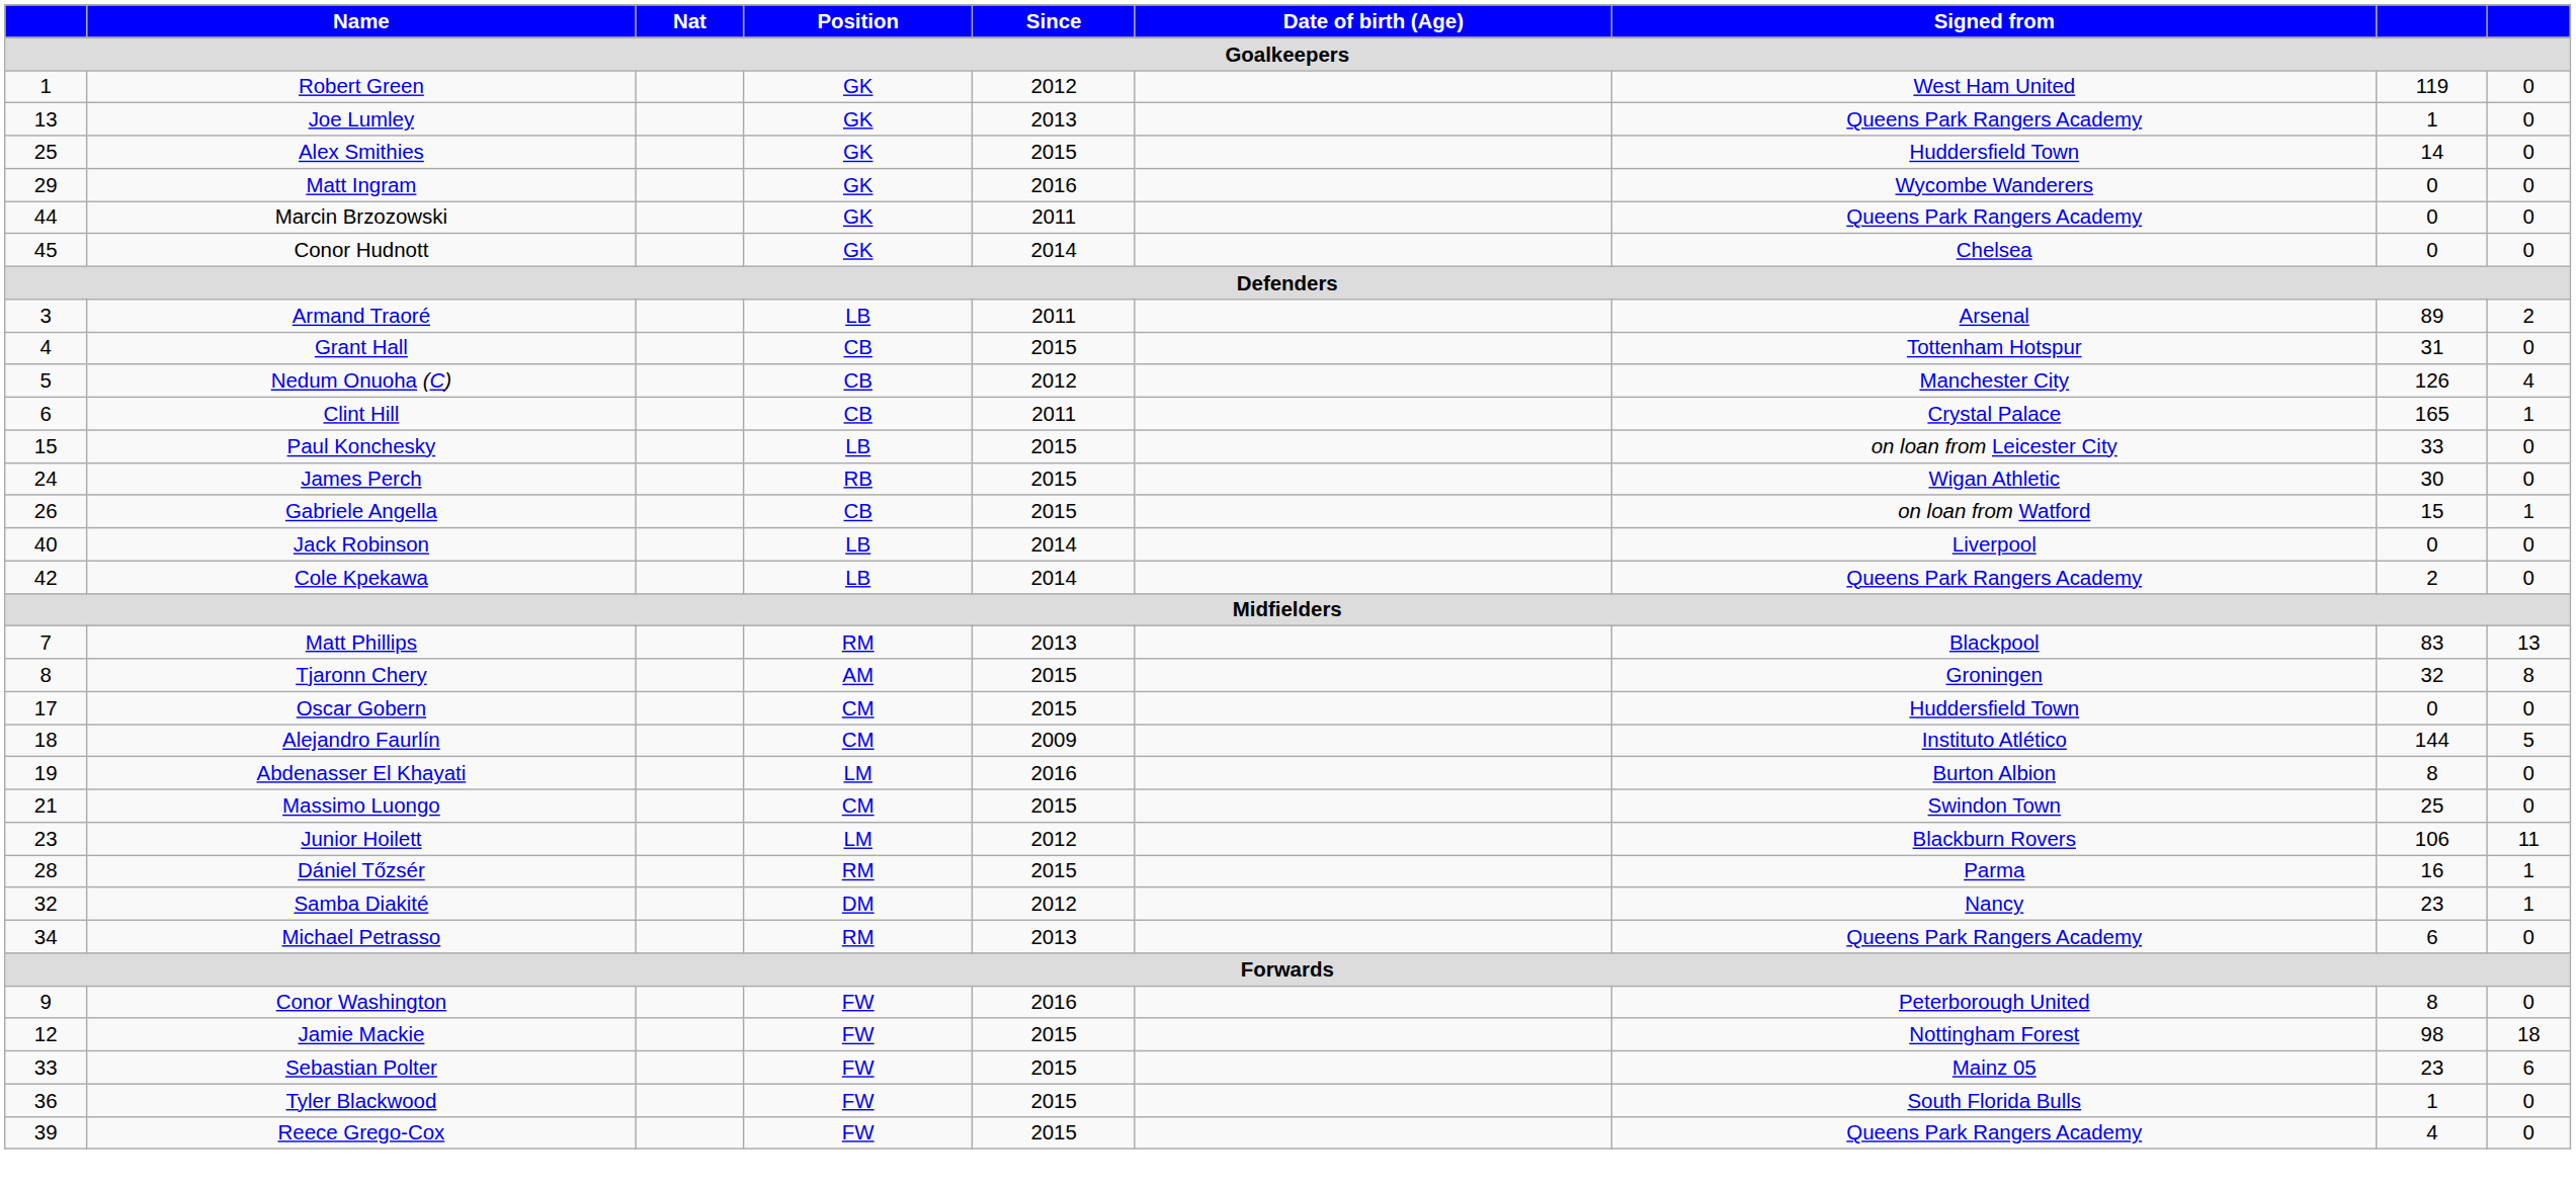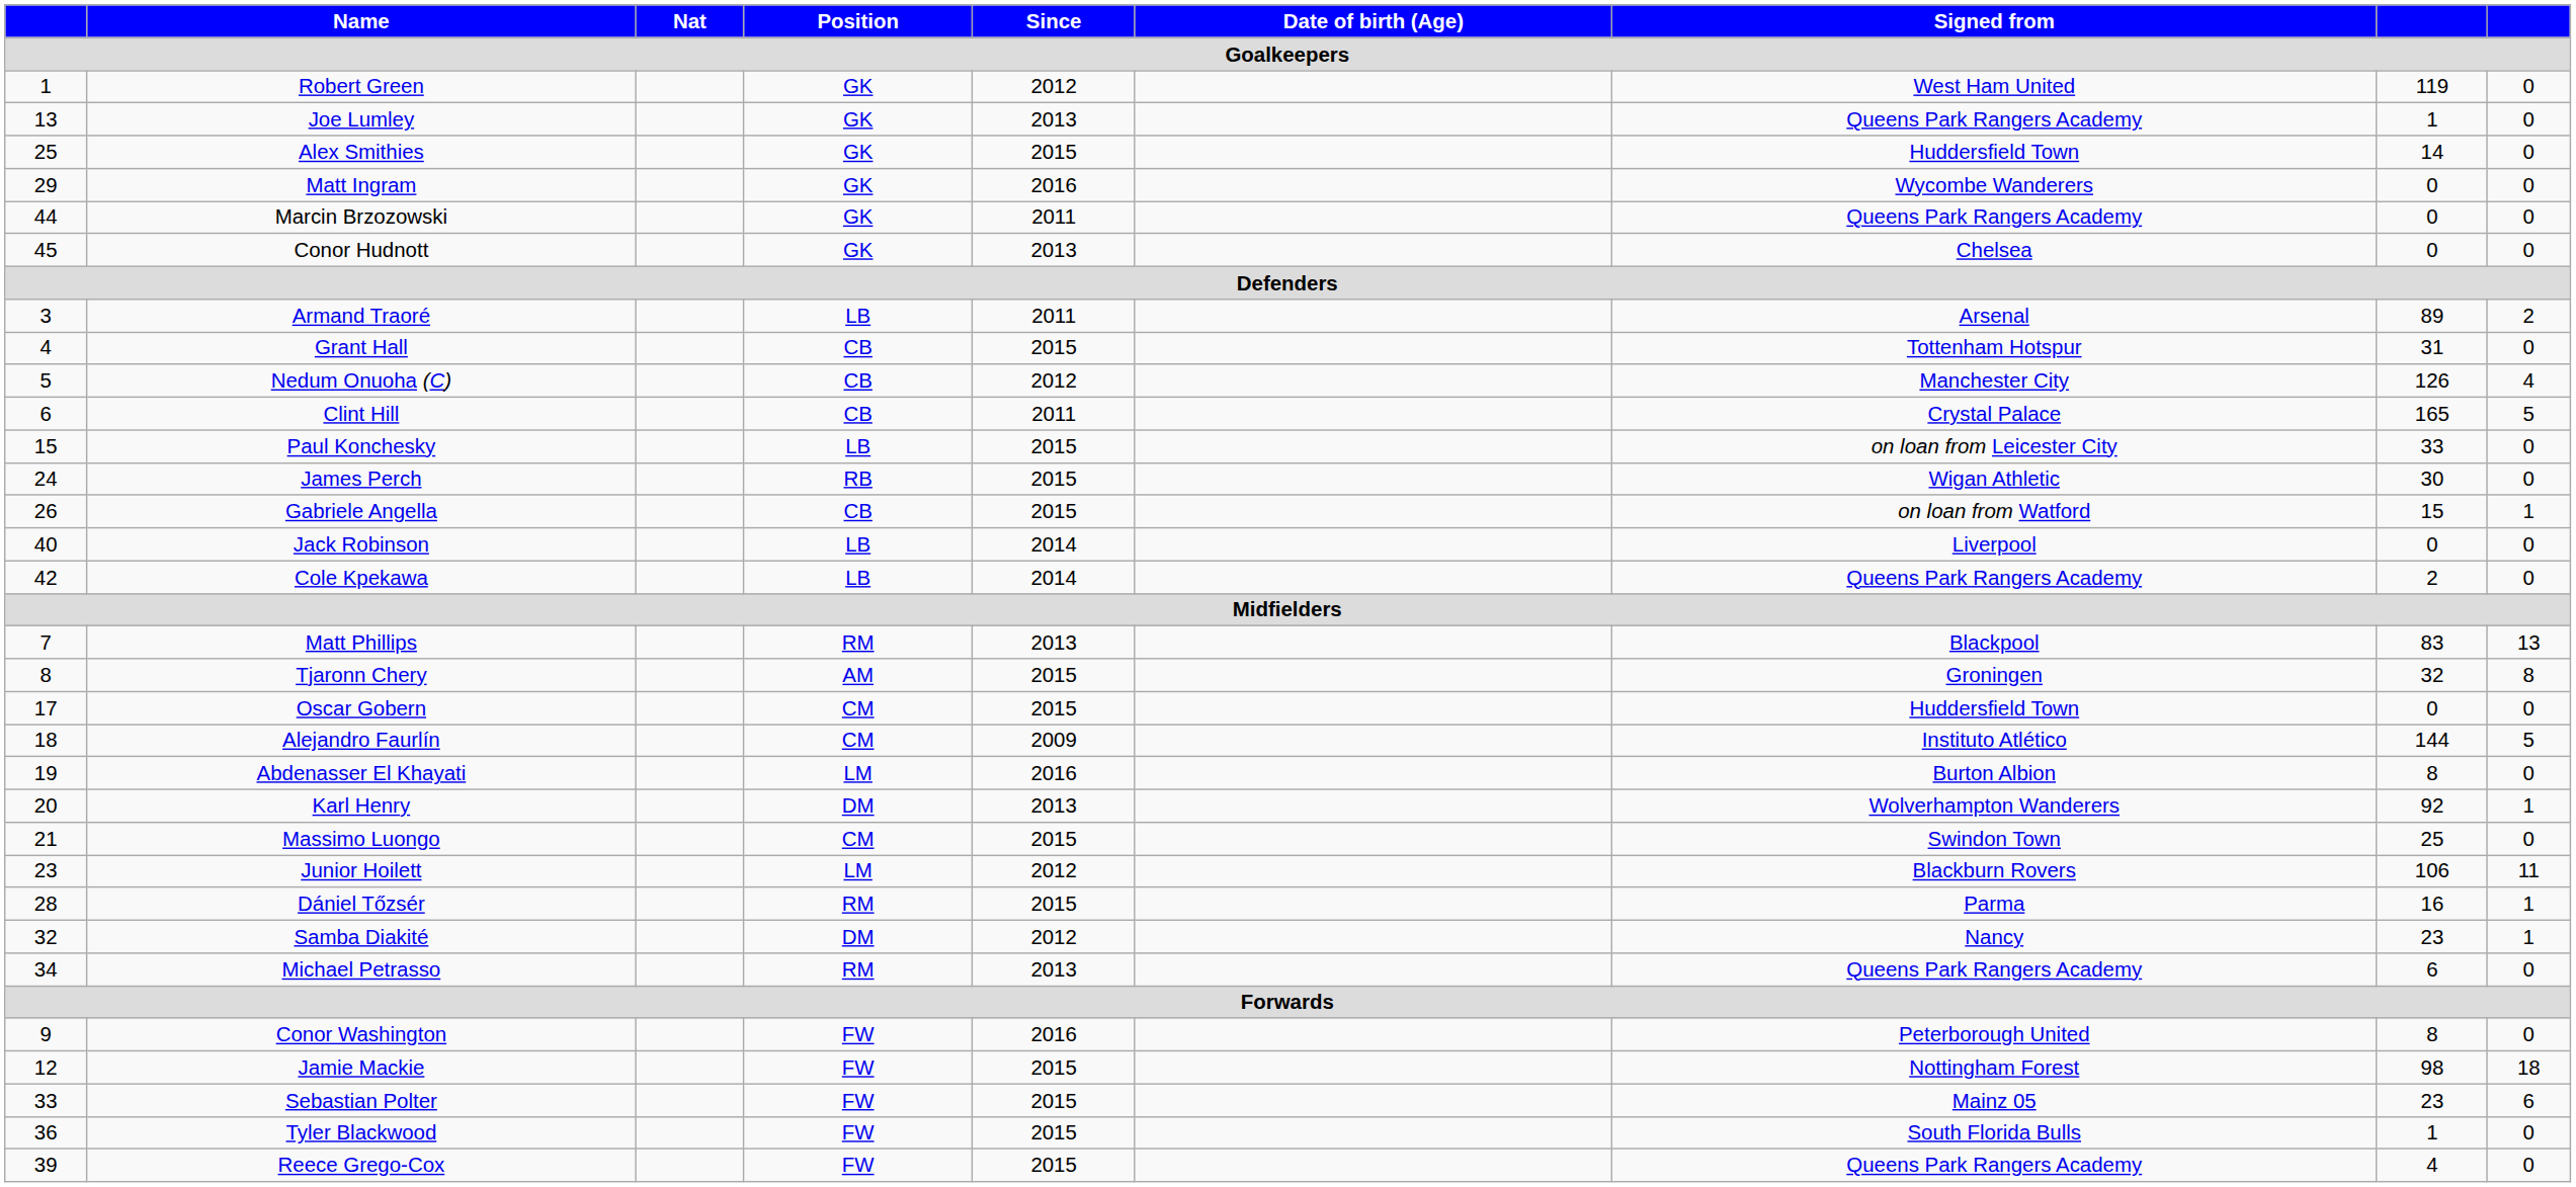 <table class="wikitable" style="text-align:center; font-size:90%; width:90%;">
 <tr>
 <th style="background:#0000FF; color:white; text-align:center;"></th>
 <th style="background:#0000FF; color:white; text-align:center;">Name</th>
 <th style="background:#0000FF; color:white; text-align:center;">Nat</th>
 <th style="background:#0000FF; color:white; text-align:center;">Position</th>
 <th style="background:#0000FF; color:white; text-align:center;">Since</th>
 <th style="background:#0000FF; color:white; text-align:center;">Date of birth (Age)</th>
 <th style="background:#0000FF; color:white; text-align:center;">Signed from</th>
 <th style="background:#0000FF; color:white; text-align:center;"></th>
 <th style="background:#0000FF; color:white; text-align:center;"></th>
 </tr>
 <tr>
 <th colspan="9" style="background:#dcdcdc; text-align:center;">Goalkeepers</th>
 </tr>
 <tr>
 <td>1</td>
 <td><a href='#'>Robert Green</a></td>
 <td></td>
 <td><a href='#'>GK</a></td>
 <td>2012</td>
 <td></td>
 <td> <a href='#'>West Ham United</a></td>
 <td>119</td>
 <td>0</td>
 </tr>
 <tr>
 <td>13</td>
 <td><a href='#'>Joe Lumley</a></td>
 <td></td>
 <td><a href='#'>GK</a></td>
 <td>2013</td>
 <td></td>
 <td> <a href='#'>Queens Park Rangers Academy</a></td>
 <td>1</td>
 <td>0</td>
 </tr>
 <tr>
 <td>25</td>
 <td><a href='#'>Alex Smithies</a></td>
 <td></td>
 <td><a href='#'>GK</a></td>
 <td>2015</td>
 <td></td>
 <td> <a href='#'>Huddersfield Town</a></td>
 <td>14</td>
 <td>0</td>
 </tr>
 <tr>
 <td>29</td>
 <td><a href='#'>Matt Ingram</a></td>
 <td></td>
 <td><a href='#'>GK</a></td>
 <td>2016</td>
 <td></td>
 <td> <a href='#'>Wycombe Wanderers</a></td>
 <td>0</td>
 <td>0</td>
 </tr>
 <tr>
 <td>44</td>
 <td>Marcin Brzozowski</td>
 <td></td>
 <td><a href='#'>GK</a></td>
 <td>2011</td>
 <td></td>
 <td> <a href='#'>Queens Park Rangers Academy</a></td>
 <td>0</td>
 <td>0</td>
 </tr>
 <tr>
 <td>45</td>
 <td>Conor Hudnott</td>
 <td></td>
 <td><a href='#'>GK</a></td>
-<td>2014</td>
+<td>2013</td>
 <td></td>
 <td> <a href='#'>Chelsea</a></td>
 <td>0</td>
 <td>0</td>
 </tr>
 <tr>
 <th colspan="9" style="background:#dcdcdc; text-align:center;">Defenders</th>
 </tr>
 <tr>
 <td>3</td>
 <td><a href='#'>Armand Traoré</a></td>
 <td></td>
 <td><a href='#'>LB</a></td>
 <td>2011</td>
 <td></td>
 <td> <a href='#'>Arsenal</a></td>
 <td>89</td>
 <td>2</td>
 </tr>
 <tr>
 <td>4</td>
 <td><a href='#'>Grant Hall</a></td>
 <td></td>
 <td><a href='#'>CB</a></td>
 <td>2015</td>
 <td></td>
 <td> <a href='#'>Tottenham Hotspur</a></td>
 <td>31</td>
 <td>0</td>
 </tr>
 <tr>
 <td>5</td>
 <td><a href='#'>Nedum Onuoha</a> <em>(<a href='#'>C</a>)</em></td>
 <td></td>
 <td><a href='#'>CB</a></td>
 <td>2012</td>
 <td></td>
 <td> <a href='#'>Manchester City</a></td>
 <td>126</td>
 <td>4</td>
 </tr>
 <tr>
 <td>6</td>
 <td><a href='#'>Clint Hill</a></td>
 <td></td>
 <td><a href='#'>CB</a></td>
 <td>2011</td>
 <td></td>
 <td> <a href='#'>Crystal Palace</a></td>
 <td>165</td>
-<td>1</td>
+<td>5</td>
 </tr>
 <tr>
 <td>15</td>
 <td><a href='#'>Paul Konchesky</a></td>
 <td></td>
 <td><a href='#'>LB</a></td>
 <td>2015</td>
 <td></td>
 <td><em>on loan from</em>  <a href='#'>Leicester City</a></td>
 <td>33</td>
 <td>0</td>
 </tr>
 <tr>
 <td>24</td>
 <td><a href='#'>James Perch</a></td>
 <td></td>
 <td><a href='#'>RB</a></td>
 <td>2015</td>
 <td></td>
 <td> <a href='#'>Wigan Athletic</a></td>
 <td>30</td>
 <td>0</td>
 </tr>
 <tr>
 <td>26</td>
 <td><a href='#'>Gabriele Angella</a></td>
 <td></td>
 <td><a href='#'>CB</a></td>
 <td>2015</td>
 <td></td>
 <td><em>on loan from</em>  <a href='#'>Watford</a></td>
 <td>15</td>
 <td>1</td>
 </tr>
 <tr>
 <td>40</td>
 <td><a href='#'>Jack Robinson</a></td>
 <td></td>
 <td><a href='#'>LB</a></td>
 <td>2014</td>
 <td></td>
 <td> <a href='#'>Liverpool</a></td>
 <td>0</td>
 <td>0</td>
 </tr>
 <tr>
 <td>42</td>
 <td><a href='#'>Cole Kpekawa</a></td>
 <td></td>
 <td><a href='#'>LB</a></td>
 <td>2014</td>
 <td></td>
 <td> <a href='#'>Queens Park Rangers Academy</a></td>
 <td>2</td>
 <td>0</td>
 </tr>
 <tr>
 <th colspan="9" style="background:#dcdcdc; text-align:center;">Midfielders</th>
 </tr>
 <tr>
 <td>7</td>
 <td><a href='#'>Matt Phillips</a></td>
 <td></td>
 <td><a href='#'>RM</a></td>
 <td>2013</td>
 <td></td>
 <td> <a href='#'>Blackpool</a></td>
 <td>83</td>
 <td>13</td>
 </tr>
 <tr>
 <td>8</td>
 <td><a href='#'>Tjaronn Chery</a></td>
 <td></td>
 <td><a href='#'>AM</a></td>
 <td>2015</td>
 <td></td>
 <td> <a href='#'>Groningen</a></td>
 <td>32</td>
 <td>8</td>
 </tr>
 <tr>
 <td>17</td>
 <td><a href='#'>Oscar Gobern</a></td>
 <td></td>
 <td><a href='#'>CM</a></td>
 <td>2015</td>
 <td></td>
 <td> <a href='#'>Huddersfield Town</a></td>
 <td>0</td>
 <td>0</td>
 </tr>
 <tr>
 <td>18</td>
 <td><a href='#'>Alejandro Faurlín</a></td>
 <td></td>
 <td><a href='#'>CM</a></td>
 <td>2009</td>
 <td></td>
 <td> <a href='#'>Instituto Atlético</a></td>
 <td>144</td>
 <td>5</td>
 </tr>
 <tr>
 <td>19</td>
 <td><a href='#'>Abdenasser El Khayati</a></td>
 <td></td>
 <td><a href='#'>LM</a></td>
 <td>2016</td>
 <td></td>
 <td> <a href='#'>Burton Albion</a></td>
 <td>8</td>
 <td>0</td>
 </tr>
 <tr>
+<td>20</td>
+<td><a href='#'>Karl Henry</a></td>
+<td></td>
+<td><a href='#'>DM</a></td>
+<td>2013</td>
+<td></td>
+<td> <a href='#'>Wolverhampton Wanderers</a></td>
+<td>92</td>
+<td>1</td>
+</tr>
+<tr>
 <td>21</td>
 <td><a href='#'>Massimo Luongo</a></td>
 <td></td>
 <td><a href='#'>CM</a></td>
 <td>2015</td>
 <td></td>
 <td> <a href='#'>Swindon Town</a></td>
 <td>25</td>
 <td>0</td>
 </tr>
 <tr>
 <td>23</td>
 <td><a href='#'>Junior Hoilett</a></td>
 <td></td>
 <td><a href='#'>LM</a></td>
 <td>2012</td>
 <td></td>
 <td> <a href='#'>Blackburn Rovers</a></td>
 <td>106</td>
 <td>11</td>
 </tr>
 <tr>
 <td>28</td>
 <td><a href='#'>Dániel Tőzsér</a></td>
 <td></td>
 <td><a href='#'>RM</a></td>
 <td>2015</td>
 <td></td>
 <td> <a href='#'>Parma</a></td>
 <td>16</td>
 <td>1</td>
 </tr>
 <tr>
 <td>32</td>
 <td><a href='#'>Samba Diakité</a></td>
 <td></td>
 <td><a href='#'>DM</a></td>
 <td>2012</td>
 <td></td>
 <td> <a href='#'>Nancy</a></td>
 <td>23</td>
 <td>1</td>
 </tr>
 <tr>
 <td>34</td>
 <td><a href='#'>Michael Petrasso</a></td>
 <td></td>
 <td><a href='#'>RM</a></td>
 <td>2013</td>
 <td></td>
 <td> <a href='#'>Queens Park Rangers Academy</a></td>
 <td>6</td>
 <td>0</td>
 </tr>
 <tr>
 <th colspan="9" style="background:#dcdcdc; text-align:center;">Forwards</th>
 </tr>
 <tr>
 <td>9</td>
 <td><a href='#'>Conor Washington</a></td>
 <td></td>
 <td><a href='#'>FW</a></td>
 <td>2016</td>
 <td></td>
 <td> <a href='#'>Peterborough United</a></td>
 <td>8</td>
 <td>0</td>
 </tr>
 <tr>
 <td>12</td>
 <td><a href='#'>Jamie Mackie</a></td>
 <td></td>
 <td><a href='#'>FW</a></td>
 <td>2015</td>
 <td></td>
 <td> <a href='#'>Nottingham Forest</a></td>
 <td>98</td>
 <td>18</td>
 </tr>
 <tr>
 <td>33</td>
 <td><a href='#'>Sebastian Polter</a></td>
 <td></td>
 <td><a href='#'>FW</a></td>
 <td>2015</td>
 <td></td>
 <td> <a href='#'>Mainz 05</a></td>
 <td>23</td>
 <td>6</td>
 </tr>
 <tr>
 <td>36</td>
 <td><a href='#'>Tyler Blackwood</a></td>
 <td></td>
 <td><a href='#'>FW</a></td>
 <td>2015</td>
 <td></td>
 <td> <a href='#'>South Florida Bulls</a></td>
 <td>1</td>
 <td>0</td>
 </tr>
 <tr>
 <td>39</td>
 <td><a href='#'>Reece Grego-Cox</a></td>
 <td></td>
 <td><a href='#'>FW</a></td>
 <td>2015</td>
 <td></td>
 <td> <a href='#'>Queens Park Rangers Academy</a></td>
 <td>4</td>
 <td>0</td>
 </tr>
 </table>
